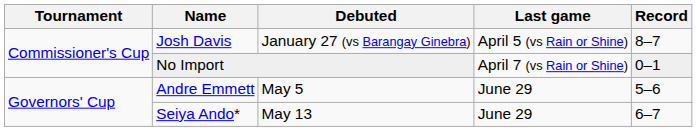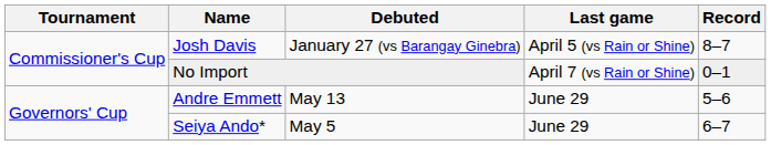 <table class="wikitable">
 <tr>
 <th>Tournament</th>
 <th>Name</th>
 <th>Debuted</th>
 <th>Last game</th>
 <th>Record</th>
 </tr>
 <tr>
 <td rowspan=2><a href='#'>Commissioner's Cup</a></td>
 <td><a href='#'>Josh Davis</a></td>
 <td>January 27 <small>(vs <a href='#'>Barangay Ginebra</a>)</small></td>
 <td>April 5 <small>(vs <a href='#'>Rain or Shine</a>)</small></td>
 <td>8–7</td>
 </tr>
 <tr>
 <td bgcolor=#efefef colspan=2>No Import</td>
 <td>April 7 <small>(vs <a href='#'>Rain or Shine</a>)</small></td>
 <td bgcolor=#efefef>0–1</td>
 </tr>
 <tr>
 <td rowspan=2><a href='#'>Governors' Cup</a></td>
 <td><a href='#'>Andre Emmett</a></td>
-<td>May 5 </td>
+<td>May 13 </td>
 <td>June 29 </td>
 <td>5–6</td>
 </tr>
 <tr>
 <td> <a href='#'>Seiya Ando</a>*</td>
-<td>May 13 </td>
+<td>May 5 </td>
 <td>June 29 </td>
 <td>6–7</td>
 </tr>
 </table>
